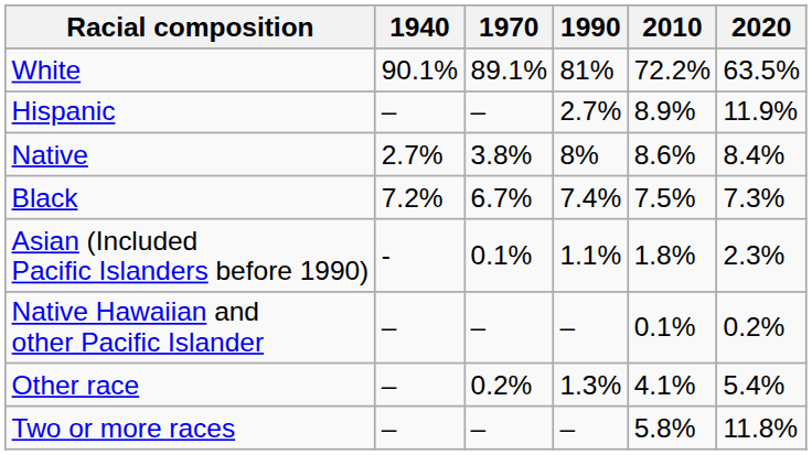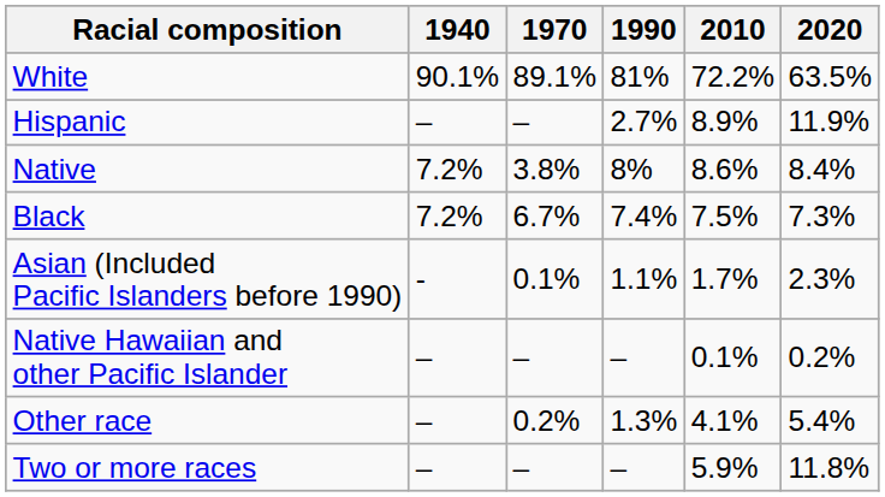 <table class="wikitable sortable collapsible" style="font-size: 90%;">
 <tr>
 <th>Racial composition</th>
 <th>1940</th>
 <th>1970</th>
 <th>1990</th>
 <th>2010</th>
 <th>2020</th>
 </tr>
 <tr>
 <td><a href='#'>White</a></td>
 <td>90.1%</td>
 <td>89.1%</td>
 <td>81%</td>
 <td>72.2%</td>
 <td>63.5%</td>
 </tr>
 <tr>
 <td><a href='#'>Hispanic</a></td>
 <td>–</td>
 <td>–</td>
 <td>2.7%</td>
 <td>8.9%</td>
 <td>11.9%</td>
 </tr>
 <tr>
 <td><a href='#'>Native</a></td>
-<td>2.7%</td>
+<td>7.2%</td>
 <td>3.8%</td>
 <td>8%</td>
 <td>8.6%</td>
 <td>8.4%</td>
 </tr>
 <tr>
 <td><a href='#'>Black</a></td>
 <td>7.2%</td>
 <td>6.7%</td>
 <td>7.4%</td>
 <td>7.5%</td>
 <td>7.3%</td>
 </tr>
 <tr>
 <td><a href='#'>Asian</a> (Included<br><a href='#'>Pacific Islanders</a> before 1990)</td>
 <td>-</td>
 <td>0.1%</td>
 <td>1.1%</td>
-<td>1.8%</td>
+<td>1.7%</td>
 <td>2.3%</td>
 </tr>
 <tr>
 <td><a href='#'>Native Hawaiian</a> and<br><a href='#'>other Pacific Islander</a></td>
 <td>–</td>
 <td>–</td>
 <td>–</td>
 <td>0.1%</td>
 <td>0.2%</td>
 </tr>
 <tr>
 <td><a href='#'>Other race</a></td>
 <td>–</td>
 <td>0.2%</td>
 <td>1.3%</td>
 <td>4.1%</td>
 <td>5.4%</td>
 </tr>
 <tr>
 <td><a href='#'>Two or more races</a></td>
 <td>–</td>
 <td>–</td>
 <td>–</td>
-<td>5.8%</td>
+<td>5.9%</td>
 <td>11.8%</td>
 </tr>
 </table>
